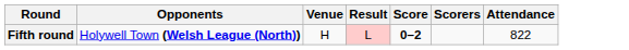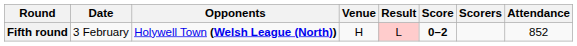 <table class="wikitable" style="text-align:center">
 <tr>
 <th>Round</th>
+<th>Date</th>
 <th>Opponents</th>
 <th>Venue</th>
 <th>Result</th>
 <th>Score</th>
 <th>Scorers</th>
 <th>Attendance</th>
 </tr>
 <tr>
 <th>Fifth round</th>
+<td>3 February</td>
 <td><a href='#'>Holywell Town</a> <strong>(<a href='#'>Welsh League (North)</a>)</strong></td>
 <td>H</td>
 <td style="background-color:#FFCCCC">L</td>
 <td><strong>0–2</strong></td>
 <td align="left"></td>
-<td>822</td>
+<td>852</td>
 </tr>
 </table>
